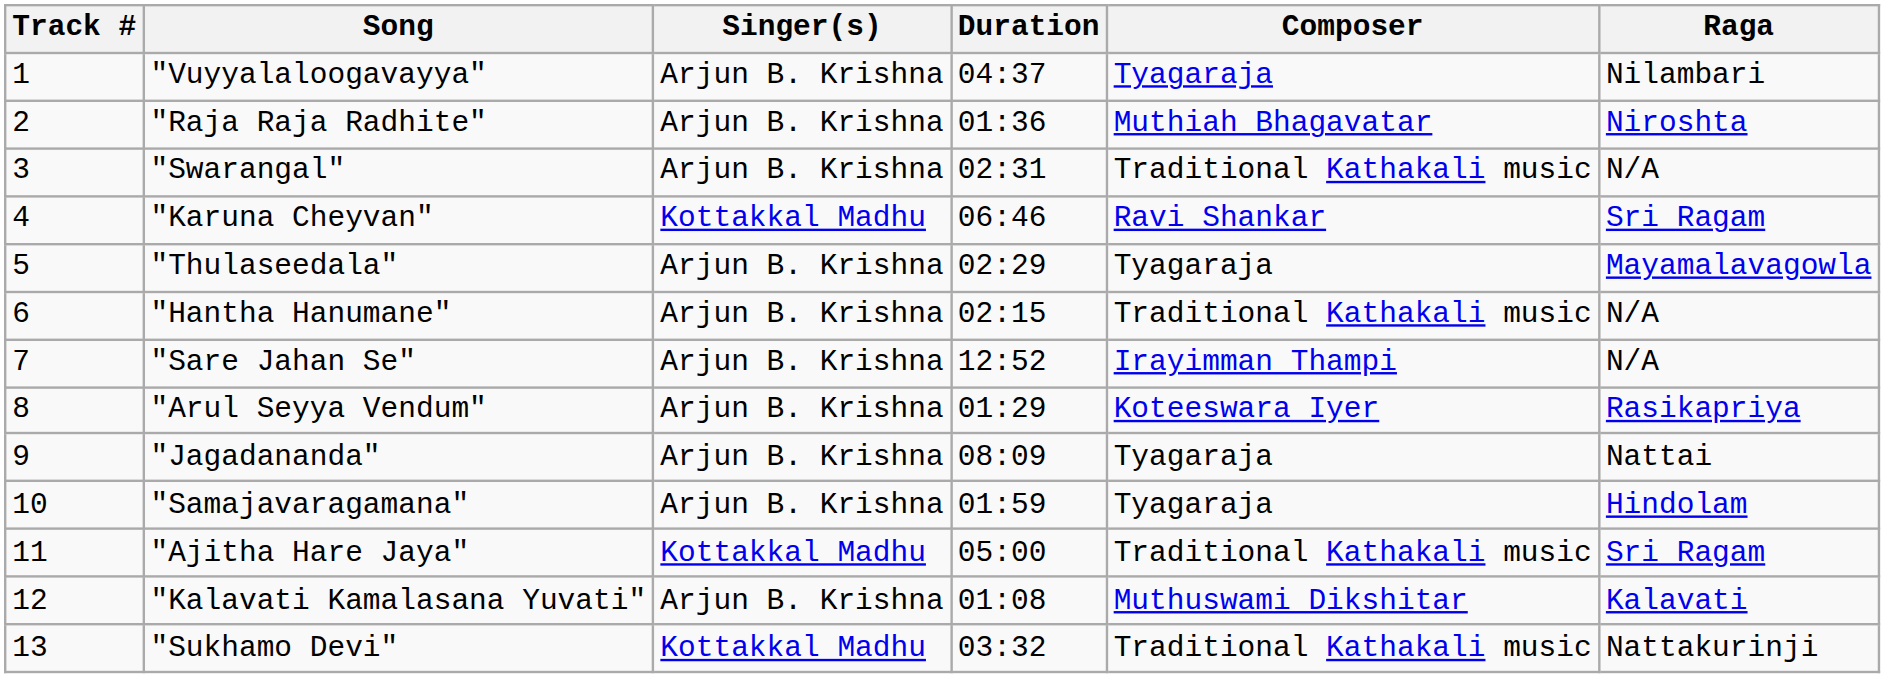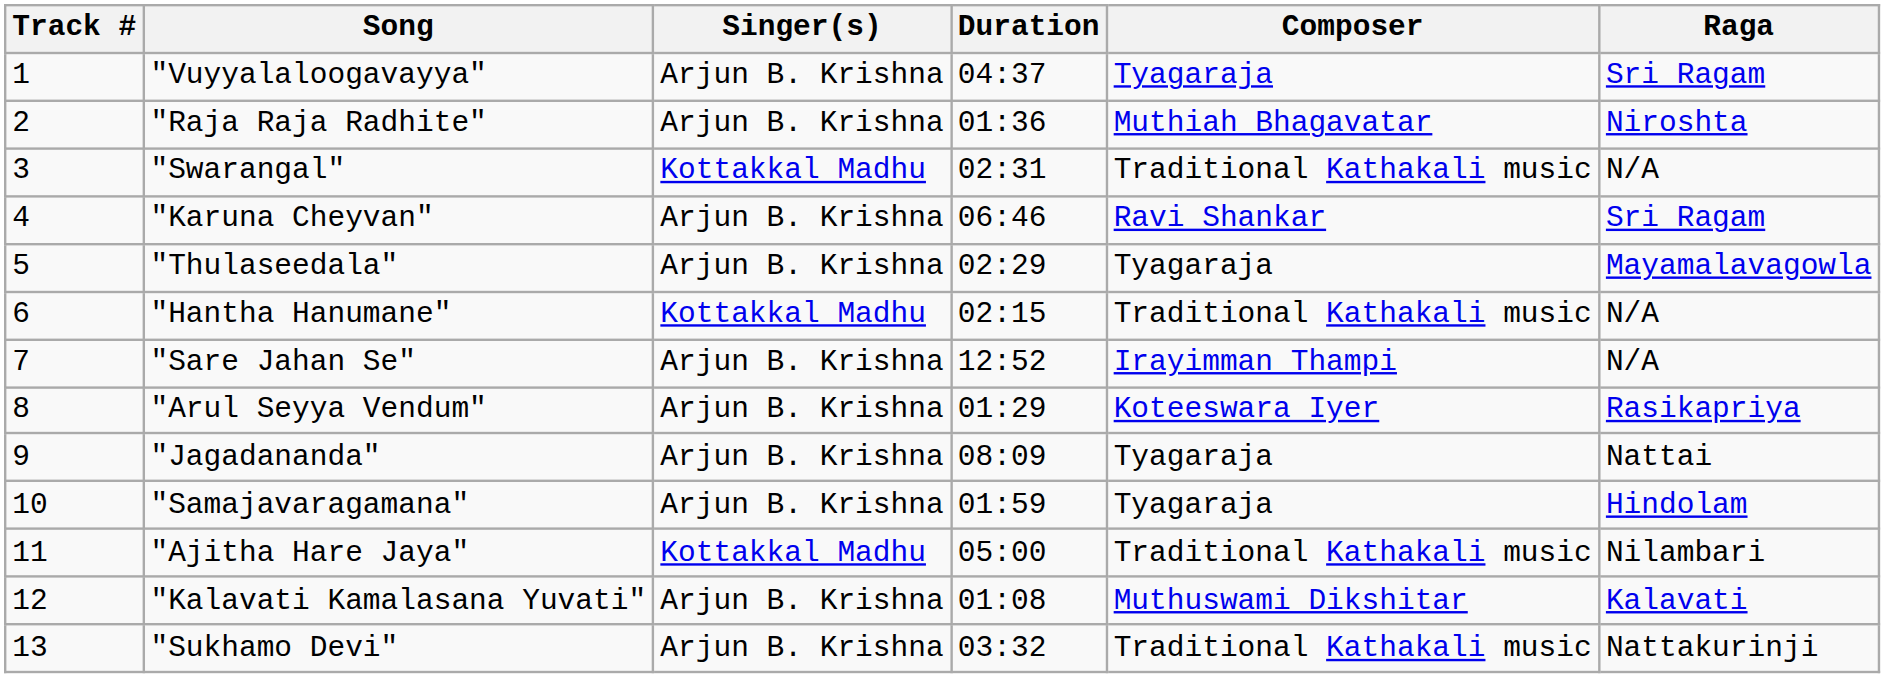 <table class="wikitable" style="font-size:95%;">
 <tr>
 <th>Track #</th>
 <th>Song</th>
 <th>Singer(s)</th>
 <th>Duration</th>
 <th>Composer</th>
 <th>Raga</th>
 </tr>
 <tr>
 <td>1</td>
 <td>"Vuyyalaloogavayya"</td>
 <td>Arjun B. Krishna</td>
 <td>04:37</td>
 <td><a href='#'>Tyagaraja</a></td>
-<td>Nilambari</td>
+<td><a href='#'>Sri Ragam</a></td>
 </tr>
 <tr>
 <td>2</td>
 <td>"Raja Raja Radhite"</td>
 <td>Arjun B. Krishna</td>
 <td>01:36</td>
 <td><a href='#'>Muthiah Bhagavatar</a></td>
 <td><a href='#'>Niroshta</a></td>
 </tr>
 <tr>
 <td>3</td>
 <td>"Swarangal"</td>
-<td>Arjun B. Krishna</td>
+<td><a href='#'>Kottakkal Madhu</a></td>
 <td>02:31</td>
 <td>Traditional <a href='#'>Kathakali</a> music</td>
 <td>N/A</td>
 </tr>
 <tr>
 <td>4</td>
 <td>"Karuna Cheyvan"</td>
-<td><a href='#'>Kottakkal Madhu</a></td>
+<td>Arjun B. Krishna</td>
 <td>06:46</td>
 <td><a href='#'>Ravi Shankar</a></td>
 <td><a href='#'>Sri Ragam</a></td>
 </tr>
 <tr>
 <td>5</td>
 <td>"Thulaseedala"</td>
 <td>Arjun B. Krishna</td>
 <td>02:29</td>
 <td>Tyagaraja</td>
 <td><a href='#'>Mayamalavagowla</a></td>
 </tr>
 <tr>
 <td>6</td>
 <td>"Hantha Hanumane"</td>
-<td>Arjun B. Krishna</td>
+<td><a href='#'>Kottakkal Madhu</a></td>
 <td>02:15</td>
 <td>Traditional <a href='#'>Kathakali</a> music</td>
 <td>N/A</td>
 </tr>
 <tr>
 <td>7</td>
 <td>"Sare Jahan Se"</td>
 <td>Arjun B. Krishna</td>
 <td>12:52</td>
 <td><a href='#'>Irayimman Thampi</a></td>
 <td>N/A</td>
 </tr>
 <tr>
 <td>8</td>
 <td>"Arul Seyya Vendum"</td>
 <td>Arjun B. Krishna</td>
 <td>01:29</td>
 <td><a href='#'>Koteeswara Iyer</a></td>
 <td><a href='#'>Rasikapriya</a></td>
 </tr>
 <tr>
 <td>9</td>
 <td>"Jagadananda"</td>
 <td>Arjun B. Krishna</td>
 <td>08:09</td>
 <td>Tyagaraja</td>
 <td>Nattai</td>
 </tr>
 <tr>
 <td>10</td>
 <td>"Samajavaragamana"</td>
 <td>Arjun B. Krishna</td>
 <td>01:59</td>
 <td>Tyagaraja</td>
 <td><a href='#'>Hindolam</a></td>
 </tr>
 <tr>
 <td>11</td>
 <td>"Ajitha Hare Jaya"</td>
 <td><a href='#'>Kottakkal Madhu</a></td>
 <td>05:00</td>
 <td>Traditional <a href='#'>Kathakali</a> music</td>
-<td><a href='#'>Sri Ragam</a></td>
+<td>Nilambari</td>
 </tr>
 <tr>
 <td>12</td>
 <td>"Kalavati Kamalasana Yuvati"</td>
 <td>Arjun B. Krishna</td>
 <td>01:08</td>
 <td><a href='#'>Muthuswami Dikshitar</a></td>
 <td><a href='#'>Kalavati</a></td>
 </tr>
 <tr>
 <td>13</td>
 <td>"Sukhamo Devi"</td>
-<td><a href='#'>Kottakkal Madhu</a></td>
+<td>Arjun B. Krishna</td>
 <td>03:32</td>
 <td>Traditional <a href='#'>Kathakali</a> music</td>
 <td>Nattakurinji</td>
 </tr>
 </table>
